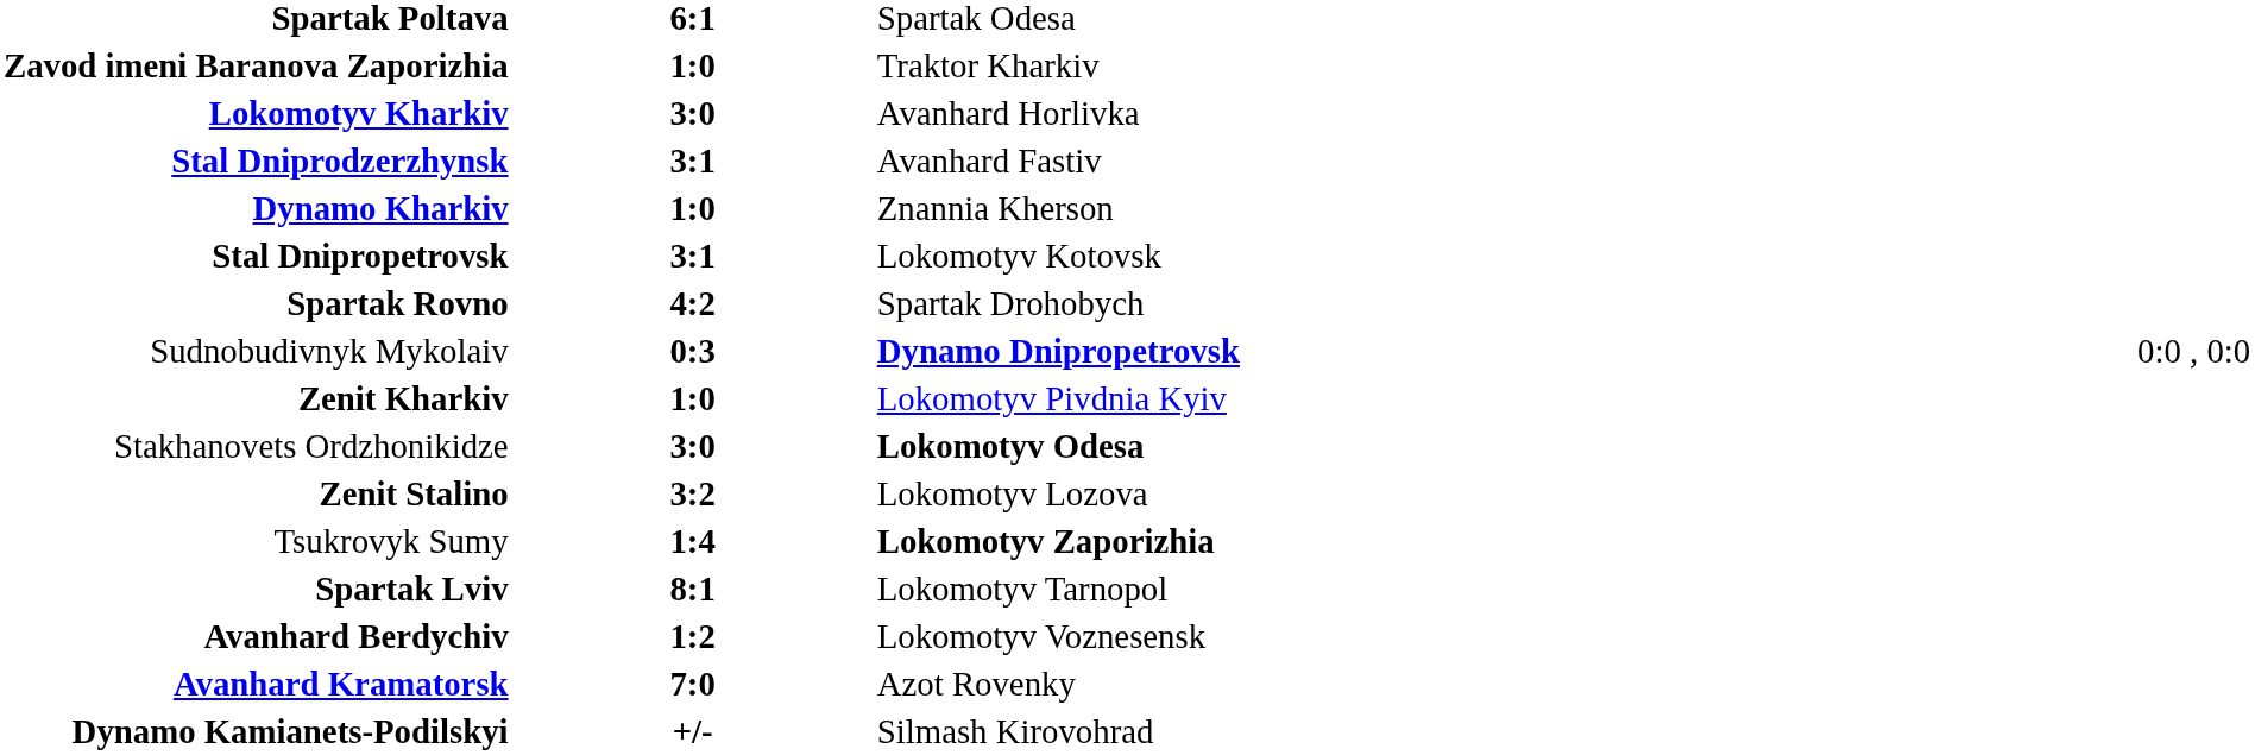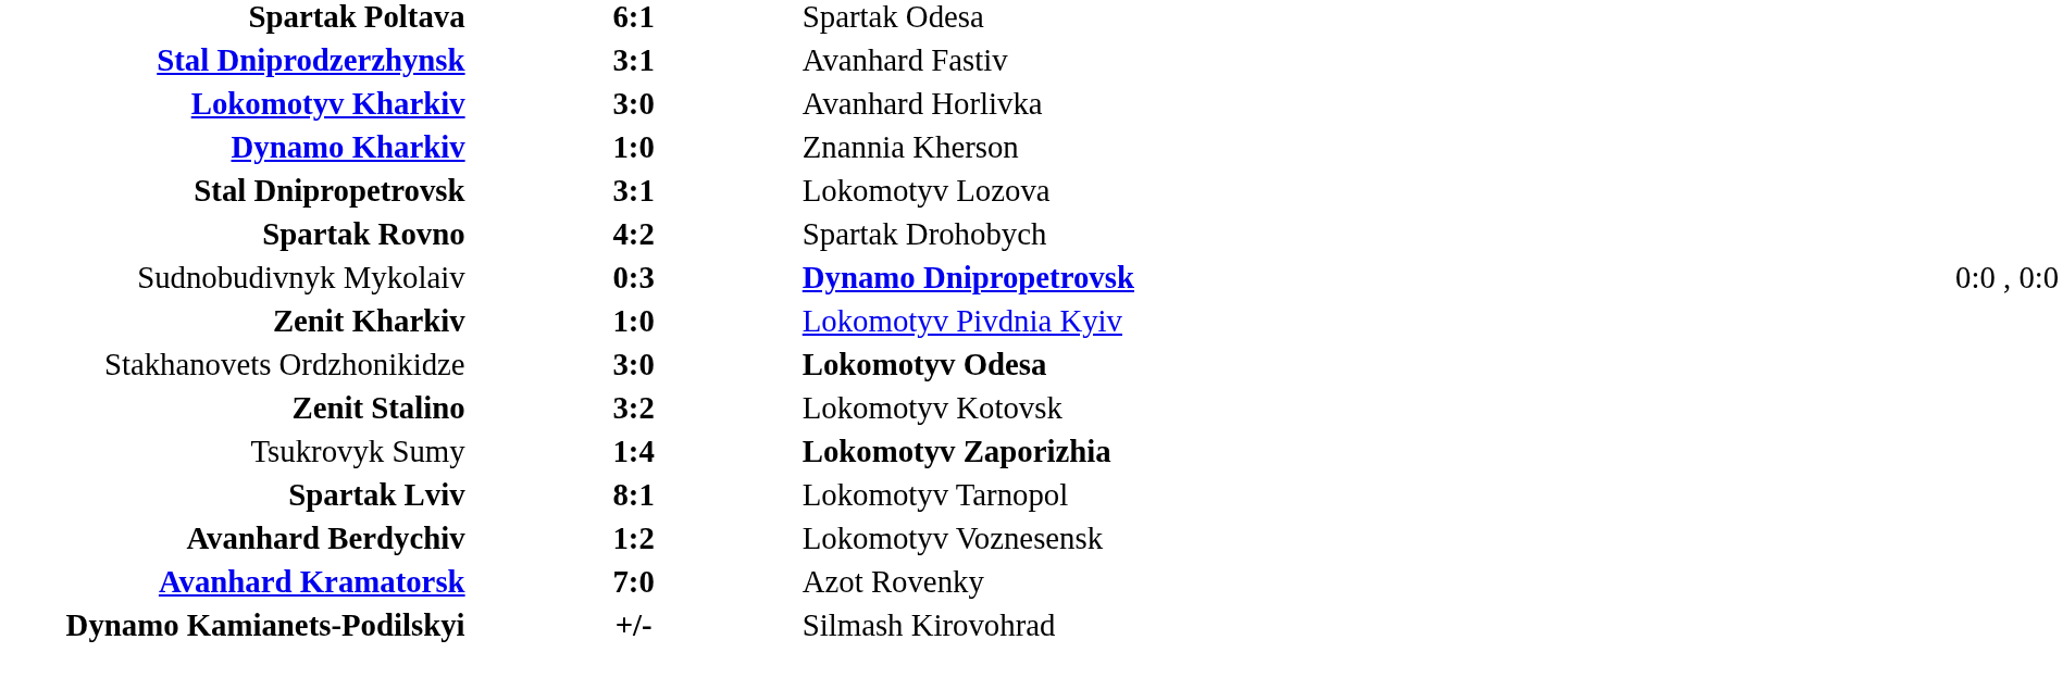 <table width=100% cellspacing=1>
 <tr>
 <th width=20%></th>
 <th width=12%></th>
 <th width=20%></th>
 <th></th>
 </tr>
 <tr style=font-size:90%>
 <td align=right><strong>Spartak Poltava</strong></td>
 <td align=center><strong>6:1</strong></td>
 <td>Spartak Odesa</td>
 <td align=center></td>
 </tr>
 <tr style=font-size:90%>
-<td align=right><strong>Zavod imeni Baranova Zaporizhia</strong></td>
-<td align=center><strong>1:0</strong></td>
-<td>Traktor Kharkiv</td>
+<td align=right><strong><a href='#'>Stal Dniprodzerzhynsk</a></strong></td>
+<td align=center><strong>3:1</strong></td>
+<td>Avanhard Fastiv</td>
 <td align=center></td>
 </tr>
 <tr style=font-size:90%>
 <td align=right><strong><a href='#'>Lokomotyv Kharkiv</a></strong></td>
 <td align=center><strong>3:0</strong></td>
 <td>Avanhard Horlivka</td>
-<td align=center></td>
-</tr>
-<tr style=font-size:90%>
-<td align=right><strong><a href='#'>Stal Dniprodzerzhynsk</a></strong></td>
-<td align=center><strong>3:1</strong></td>
-<td>Avanhard Fastiv</td>
 <td align=center></td>
 </tr>
 <tr style=font-size:90%>
 <td align=right><strong><a href='#'>Dynamo Kharkiv</a></strong></td>
 <td align=center><strong>1:0</strong></td>
 <td>Znannia Kherson</td>
 <td align=center></td>
 </tr>
 <tr style=font-size:90%>
 <td align=right><strong>Stal Dnipropetrovsk</strong></td>
 <td align=center><strong>3:1</strong></td>
-<td>Lokomotyv Kotovsk</td>
+<td>Lokomotyv Lozova</td>
 <td align=center></td>
 </tr>
 <tr style=font-size:90%>
 <td align=right><strong>Spartak Rovno</strong></td>
 <td align=center><strong>4:2</strong></td>
 <td>Spartak Drohobych</td>
 <td align=center></td>
 </tr>
 <tr style=font-size:90%>
 <td align=right>Sudnobudivnyk Mykolaiv</td>
 <td align=center><strong>0:3</strong></td>
 <td><strong><a href='#'>Dynamo Dnipropetrovsk</a></strong></td>
 <td align=center>0:0 , 0:0 </td>
 </tr>
 <tr style=font-size:90%>
 <td align=right><strong>Zenit Kharkiv</strong></td>
 <td align=center><strong>1:0</strong></td>
 <td><a href='#'>Lokomotyv Pivdnia Kyiv</a></td>
 <td align=center></td>
 </tr>
 <tr style=font-size:90%>
 <td align=right>Stakhanovets Ordzhonikidze</td>
 <td align=center><strong>3:0</strong></td>
 <td><strong>Lokomotyv Odesa</strong></td>
 <td align=center></td>
 </tr>
 <tr style=font-size:90%>
 <td align=right><strong>Zenit Stalino</strong></td>
 <td align=center><strong>3:2</strong></td>
-<td>Lokomotyv Lozova</td>
+<td>Lokomotyv Kotovsk</td>
 <td align=center></td>
 </tr>
 <tr style=font-size:90%>
 <td align=right>Tsukrovyk Sumy</td>
 <td align=center><strong>1:4</strong></td>
 <td><strong>Lokomotyv Zaporizhia</strong></td>
 <td align=center></td>
 </tr>
 <tr style=font-size:90%>
 <td align=right><strong>Spartak Lviv</strong></td>
 <td align=center><strong>8:1</strong></td>
 <td>Lokomotyv Tarnopol</td>
 <td align=center></td>
 </tr>
 <tr style=font-size:90%>
 <td align=right><strong>Avanhard Berdychiv</strong></td>
 <td align=center><strong>1:2</strong></td>
 <td>Lokomotyv Voznesensk</td>
 <td align=center></td>
 </tr>
 <tr style=font-size:90%>
 <td align=right><strong><a href='#'>Avanhard Kramatorsk</a></strong></td>
 <td align=center><strong>7:0</strong></td>
 <td>Azot Rovenky</td>
 <td align=center></td>
 </tr>
 <tr style=font-size:90%>
 <td align=right><strong>Dynamo Kamianets-Podilskyi</strong></td>
 <td align=center><strong>+/-</strong></td>
 <td>Silmash Kirovohrad</td>
 <td align=center></td>
 </tr>
 </table>
